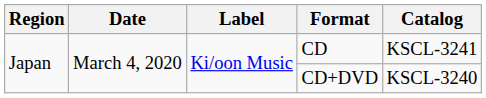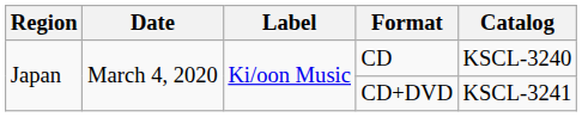 <table class="wikitable">
 <tr>
 <th>Region</th>
 <th>Date</th>
 <th>Label</th>
 <th>Format</th>
 <th>Catalog</th>
 </tr>
 <tr>
 <td rowspan="2">Japan</td>
 <td rowspan="2">March 4, 2020</td>
 <td rowspan="2"><a href='#'>Ki/oon Music</a></td>
 <td>CD</td>
-<td>KSCL-3241</td>
+<td>KSCL-3240</td>
 </tr>
 <tr>
 <td>CD+DVD</td>
-<td>KSCL-3240</td>
+<td>KSCL-3241</td>
 </tr>
 </table>
